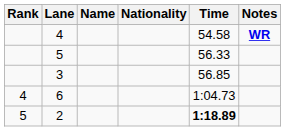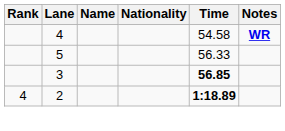 <table class="wikitable sortable" style="text-align:center">
 <tr>
 <th>Rank</th>
 <th>Lane</th>
 <th>Name</th>
 <th>Nationality</th>
 <th>Time</th>
 <th>Notes</th>
 </tr>
 <tr>
 <td></td>
 <td>4</td>
 <td align=left></td>
 <td align=left></td>
 <td>54.58</td>
 <td><strong><a href='#'>WR</a></strong></td>
 </tr>
 <tr>
 <td></td>
 <td>5</td>
 <td align=left></td>
 <td align=left></td>
 <td>56.33</td>
 <td></td>
 </tr>
 <tr>
 <td></td>
 <td>3</td>
 <td align=left></td>
 <td align=left></td>
-<td>56.85</td>
+<td><strong>56.85</strong></td>
 <td></td>
 </tr>
 <tr>
 <td>4</td>
-<td>6</td>
-<td align=left></td>
-<td align=left></td>
-<td>1:04.73</td>
-<td></td>
-</tr>
-<tr>
-<td>5</td>
 <td>2</td>
 <td align=left></td>
 <td align=left></td>
 <td><strong>1:18.89</strong></td>
 <td></td>
 </tr>
 </table>
